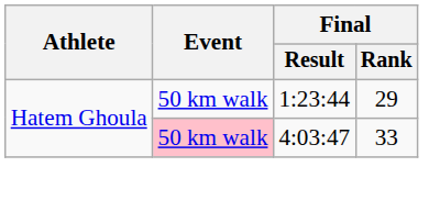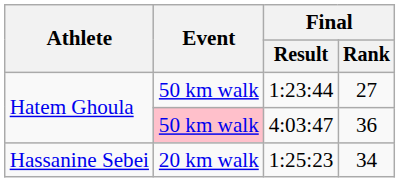 <table class=wikitable style="font-size:90%">
 <tr>
 <th rowspan="2">Athlete</th>
 <th rowspan="2">Event</th>
 <th colspan="2">Final</th>
 </tr>
 <tr style="font-size:95%">
 <th>Result</th>
 <th>Rank</th>
 </tr>
 <tr align=center>
 <td align=left rowspan=2><a href='#'>Hatem Ghoula</a></td>
 <td align=left><a href='#'>50 km walk</a></td>
 <td>1:23:44</td>
-<td>29</td>
+<td>27</td>
 </tr>
 <tr align=center>
 <td align=left style="background: pink;"><a href='#'>50 km walk</a></td>
 <td>4:03:47</td>
-<td>33</td>
+<td>36</td>
+</tr>
+<tr align=center>
+<td align=left><a href='#'>Hassanine Sebei</a></td>
+<td align=left><a href='#'>20 km walk</a></td>
+<td>1:25:23</td>
+<td>34</td>
 </tr>
 </table>
